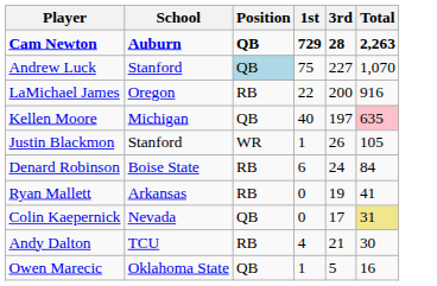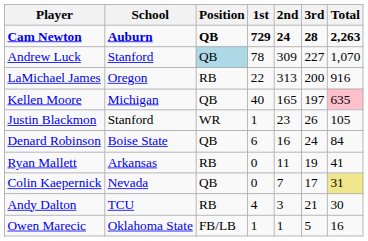 <table class="wikitable">
 <tr>
 <th>Player</th>
 <th>School</th>
 <th>Position</th>
 <th>1st</th>
+<th>2nd</th>
 <th>3rd</th>
 <th>Total</th>
 </tr>
 <tr>
 <td><strong><a href='#'>Cam Newton</a></strong></td>
 <td><strong><a href='#'>Auburn</a></strong></td>
 <td><strong>QB</strong></td>
 <td><strong>729</strong></td>
+<td><strong>24</strong></td>
 <td><strong>28</strong></td>
 <td><strong>2,263</strong></td>
 </tr>
 <tr>
 <td><a href='#'>Andrew Luck</a></td>
 <td><a href='#'>Stanford</a></td>
 <td style="background: lightblue;">QB</td>
-<td>75</td>
+<td>78</td>
+<td>309</td>
 <td>227</td>
 <td>1,070</td>
 </tr>
 <tr>
 <td><a href='#'>LaMichael James</a></td>
 <td><a href='#'>Oregon</a></td>
 <td>RB</td>
 <td>22</td>
+<td>313</td>
 <td>200</td>
 <td>916</td>
 </tr>
 <tr>
 <td><a href='#'>Kellen Moore</a></td>
 <td><a href='#'>Michigan</a></td>
 <td>QB</td>
 <td>40</td>
+<td>165</td>
 <td>197</td>
 <td style="background: pink;">635</td>
 </tr>
 <tr>
 <td><a href='#'>Justin Blackmon</a></td>
 <td>Stanford</td>
 <td>WR</td>
 <td>1</td>
+<td>23</td>
 <td>26</td>
 <td>105</td>
 </tr>
 <tr>
 <td><a href='#'>Denard Robinson</a></td>
 <td><a href='#'>Boise State</a></td>
-<td>RB</td>
+<td>QB</td>
 <td>6</td>
+<td>16</td>
 <td>24</td>
 <td>84</td>
 </tr>
 <tr>
 <td><a href='#'>Ryan Mallett</a></td>
 <td><a href='#'>Arkansas</a></td>
 <td>RB</td>
 <td>0</td>
+<td>11</td>
 <td>19</td>
 <td>41</td>
 </tr>
 <tr>
 <td><a href='#'>Colin Kaepernick</a></td>
 <td><a href='#'>Nevada</a></td>
 <td>QB</td>
 <td>0</td>
+<td>7</td>
 <td>17</td>
 <td style="background: khaki;">31</td>
 </tr>
 <tr>
 <td><a href='#'>Andy Dalton</a></td>
 <td><a href='#'>TCU</a></td>
 <td>RB</td>
 <td>4</td>
+<td>3</td>
 <td>21</td>
 <td>30</td>
 </tr>
 <tr>
 <td><a href='#'>Owen Marecic</a></td>
 <td><a href='#'>Oklahoma State</a></td>
-<td>QB</td>
+<td>FB/LB</td>
+<td>1</td>
 <td>1</td>
 <td>5</td>
 <td>16</td>
 </tr>
 </table>
